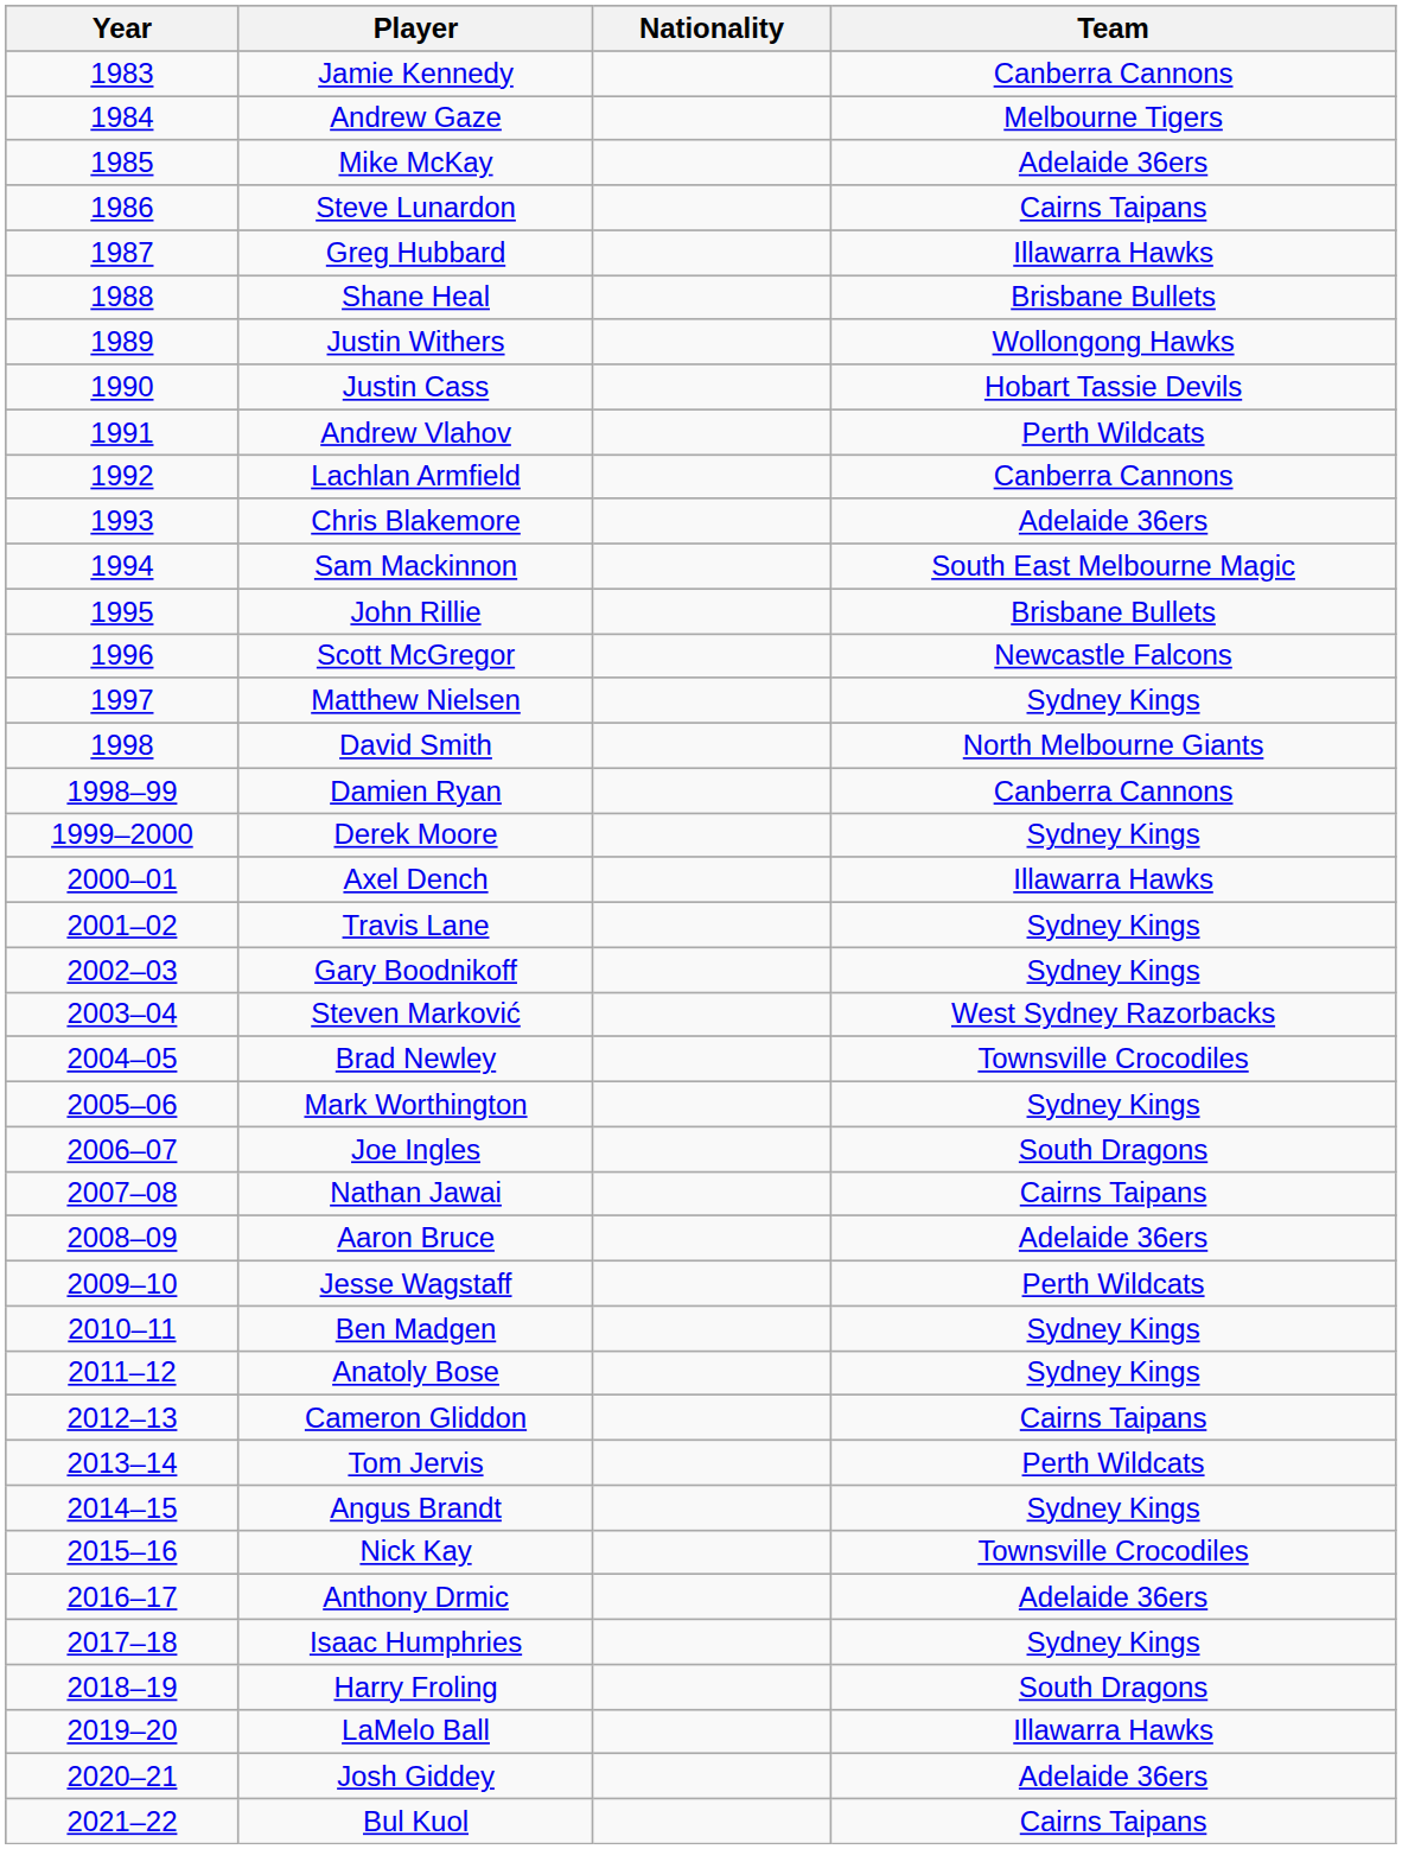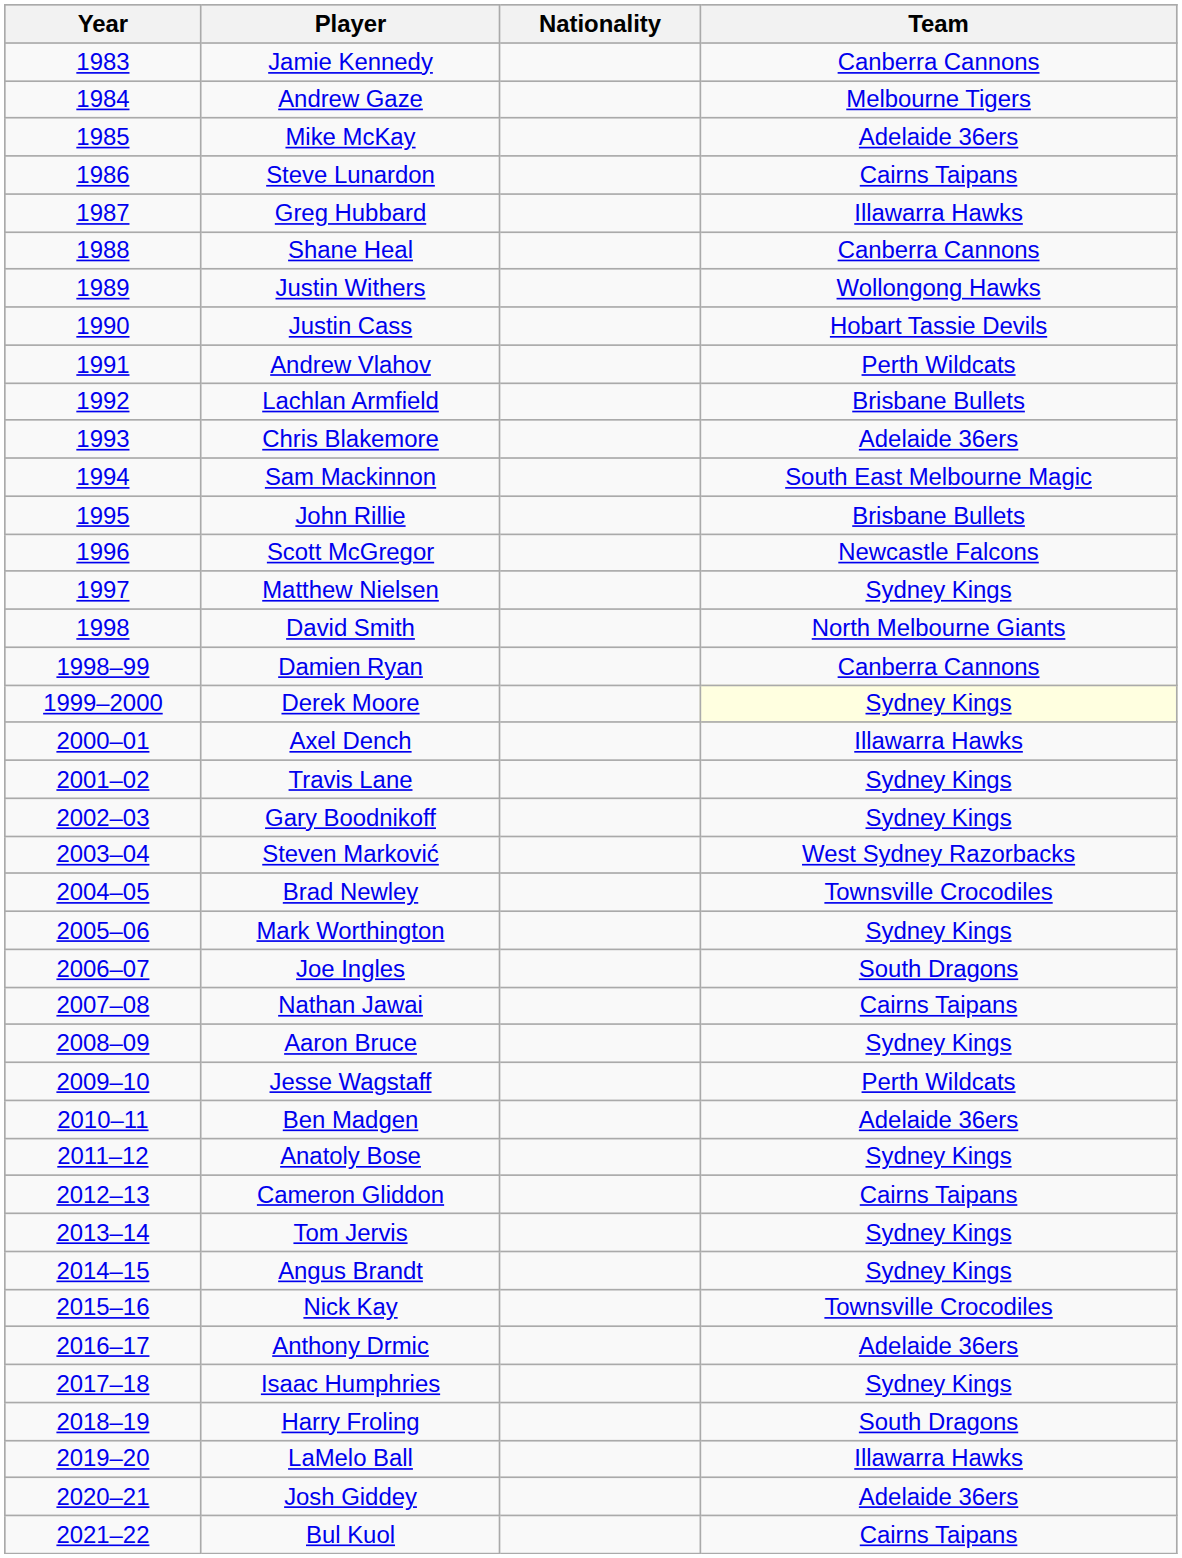 <table class="wikitable" style="width: 80%; text-align:center; font-size:90%">
 <tr>
 <th>Year</th>
 <th>Player</th>
 <th>Nationality</th>
 <th>Team</th>
 </tr>
 <tr>
 <td><a href='#'>1983</a></td>
 <td><a href='#'>Jamie Kennedy</a></td>
 <td></td>
 <td><a href='#'>Canberra Cannons</a></td>
 </tr>
 <tr>
 <td><a href='#'>1984</a></td>
 <td><a href='#'>Andrew Gaze</a></td>
 <td></td>
 <td><a href='#'>Melbourne Tigers</a></td>
 </tr>
 <tr>
 <td><a href='#'>1985</a></td>
 <td><a href='#'>Mike McKay</a></td>
 <td></td>
 <td><a href='#'>Adelaide 36ers</a></td>
 </tr>
 <tr>
 <td><a href='#'>1986</a></td>
 <td><a href='#'>Steve Lunardon</a></td>
 <td></td>
 <td><a href='#'>Cairns Taipans</a></td>
 </tr>
 <tr>
 <td><a href='#'>1987</a></td>
 <td><a href='#'>Greg Hubbard</a></td>
 <td></td>
 <td><a href='#'>Illawarra Hawks</a></td>
 </tr>
 <tr>
 <td><a href='#'>1988</a></td>
 <td><a href='#'>Shane Heal</a></td>
 <td></td>
-<td><a href='#'>Brisbane Bullets</a></td>
+<td><a href='#'>Canberra Cannons</a></td>
 </tr>
 <tr>
 <td><a href='#'>1989</a></td>
 <td><a href='#'>Justin Withers</a></td>
 <td></td>
 <td><a href='#'>Wollongong Hawks</a></td>
 </tr>
 <tr>
 <td><a href='#'>1990</a></td>
 <td><a href='#'>Justin Cass</a></td>
 <td></td>
 <td><a href='#'>Hobart Tassie Devils</a></td>
 </tr>
 <tr>
 <td><a href='#'>1991</a></td>
 <td><a href='#'>Andrew Vlahov</a></td>
 <td></td>
 <td><a href='#'>Perth Wildcats</a></td>
 </tr>
 <tr>
 <td><a href='#'>1992</a></td>
 <td><a href='#'>Lachlan Armfield</a></td>
 <td></td>
-<td><a href='#'>Canberra Cannons</a></td>
+<td><a href='#'>Brisbane Bullets</a></td>
 </tr>
 <tr>
 <td><a href='#'>1993</a></td>
 <td><a href='#'>Chris Blakemore</a></td>
 <td></td>
 <td><a href='#'>Adelaide 36ers</a></td>
 </tr>
 <tr>
 <td><a href='#'>1994</a></td>
 <td><a href='#'>Sam Mackinnon</a></td>
 <td></td>
 <td><a href='#'>South East Melbourne Magic</a></td>
 </tr>
 <tr>
 <td><a href='#'>1995</a></td>
 <td><a href='#'>John Rillie</a></td>
 <td></td>
 <td><a href='#'>Brisbane Bullets</a></td>
 </tr>
 <tr>
 <td><a href='#'>1996</a></td>
 <td><a href='#'>Scott McGregor</a></td>
 <td></td>
 <td><a href='#'>Newcastle Falcons</a></td>
 </tr>
 <tr>
 <td><a href='#'>1997</a></td>
 <td><a href='#'>Matthew Nielsen</a></td>
 <td></td>
 <td><a href='#'>Sydney Kings</a></td>
 </tr>
 <tr>
 <td><a href='#'>1998</a></td>
 <td><a href='#'>David Smith</a></td>
 <td></td>
 <td><a href='#'>North Melbourne Giants</a></td>
 </tr>
 <tr>
 <td><a href='#'>1998–99</a></td>
 <td><a href='#'>Damien Ryan</a></td>
 <td></td>
 <td><a href='#'>Canberra Cannons</a></td>
 </tr>
 <tr>
 <td><a href='#'>1999–2000</a></td>
 <td><a href='#'>Derek Moore</a></td>
 <td></td>
-<td><a href='#'>Sydney Kings</a></td>
+<td style="background: lightyellow;"><a href='#'>Sydney Kings</a></td>
 </tr>
 <tr>
 <td><a href='#'>2000–01</a></td>
 <td><a href='#'>Axel Dench</a></td>
 <td></td>
 <td><a href='#'>Illawarra Hawks</a></td>
 </tr>
 <tr>
 <td><a href='#'>2001–02</a></td>
 <td><a href='#'>Travis Lane</a></td>
 <td></td>
 <td><a href='#'>Sydney Kings</a></td>
 </tr>
 <tr>
 <td><a href='#'>2002–03</a></td>
 <td><a href='#'>Gary Boodnikoff</a></td>
 <td></td>
 <td><a href='#'>Sydney Kings</a></td>
 </tr>
 <tr>
 <td><a href='#'>2003–04</a></td>
 <td><a href='#'>Steven Marković</a></td>
 <td></td>
 <td><a href='#'>West Sydney Razorbacks</a></td>
 </tr>
 <tr>
 <td><a href='#'>2004–05</a></td>
 <td><a href='#'>Brad Newley</a></td>
 <td></td>
 <td><a href='#'>Townsville Crocodiles</a></td>
 </tr>
 <tr>
 <td><a href='#'>2005–06</a></td>
 <td><a href='#'>Mark Worthington</a></td>
 <td></td>
 <td><a href='#'>Sydney Kings</a></td>
 </tr>
 <tr>
 <td><a href='#'>2006–07</a></td>
 <td><a href='#'>Joe Ingles</a></td>
 <td></td>
 <td><a href='#'>South Dragons</a></td>
 </tr>
 <tr>
 <td><a href='#'>2007–08</a></td>
 <td><a href='#'>Nathan Jawai</a></td>
 <td></td>
 <td><a href='#'>Cairns Taipans</a></td>
 </tr>
 <tr>
 <td><a href='#'>2008–09</a></td>
 <td><a href='#'>Aaron Bruce</a></td>
 <td></td>
-<td><a href='#'>Adelaide 36ers</a></td>
+<td><a href='#'>Sydney Kings</a></td>
 </tr>
 <tr>
 <td><a href='#'>2009–10</a></td>
 <td><a href='#'>Jesse Wagstaff</a></td>
 <td></td>
 <td><a href='#'>Perth Wildcats</a></td>
 </tr>
 <tr>
 <td><a href='#'>2010–11</a></td>
 <td><a href='#'>Ben Madgen</a></td>
 <td></td>
-<td><a href='#'>Sydney Kings</a></td>
+<td><a href='#'>Adelaide 36ers</a></td>
 </tr>
 <tr>
 <td><a href='#'>2011–12</a></td>
 <td><a href='#'>Anatoly Bose</a></td>
 <td></td>
 <td><a href='#'>Sydney Kings</a></td>
 </tr>
 <tr>
 <td><a href='#'>2012–13</a></td>
 <td><a href='#'>Cameron Gliddon</a></td>
 <td></td>
 <td><a href='#'>Cairns Taipans</a></td>
 </tr>
 <tr>
 <td><a href='#'>2013–14</a></td>
 <td><a href='#'>Tom Jervis</a></td>
 <td></td>
-<td><a href='#'>Perth Wildcats</a></td>
+<td><a href='#'>Sydney Kings</a></td>
 </tr>
 <tr>
 <td><a href='#'>2014–15</a></td>
 <td><a href='#'>Angus Brandt</a></td>
 <td></td>
 <td><a href='#'>Sydney Kings</a></td>
 </tr>
 <tr>
 <td><a href='#'>2015–16</a></td>
 <td><a href='#'>Nick Kay</a></td>
 <td></td>
 <td><a href='#'>Townsville Crocodiles</a></td>
 </tr>
 <tr>
 <td><a href='#'>2016–17</a></td>
 <td><a href='#'>Anthony Drmic</a></td>
 <td></td>
 <td><a href='#'>Adelaide 36ers</a></td>
 </tr>
 <tr>
 <td><a href='#'>2017–18</a></td>
 <td><a href='#'>Isaac Humphries</a></td>
 <td></td>
 <td><a href='#'>Sydney Kings</a></td>
 </tr>
 <tr>
 <td><a href='#'>2018–19</a></td>
 <td><a href='#'>Harry Froling</a></td>
 <td></td>
 <td><a href='#'>South Dragons</a></td>
 </tr>
 <tr>
 <td><a href='#'>2019–20</a></td>
 <td><a href='#'>LaMelo Ball</a></td>
 <td></td>
 <td><a href='#'>Illawarra Hawks</a></td>
 </tr>
 <tr>
 <td><a href='#'>2020–21</a></td>
 <td><a href='#'>Josh Giddey</a></td>
 <td></td>
 <td><a href='#'>Adelaide 36ers</a></td>
 </tr>
 <tr>
 <td><a href='#'>2021–22</a></td>
 <td><a href='#'>Bul Kuol</a></td>
 <td></td>
 <td><a href='#'>Cairns Taipans</a></td>
 </tr>
 </table>
